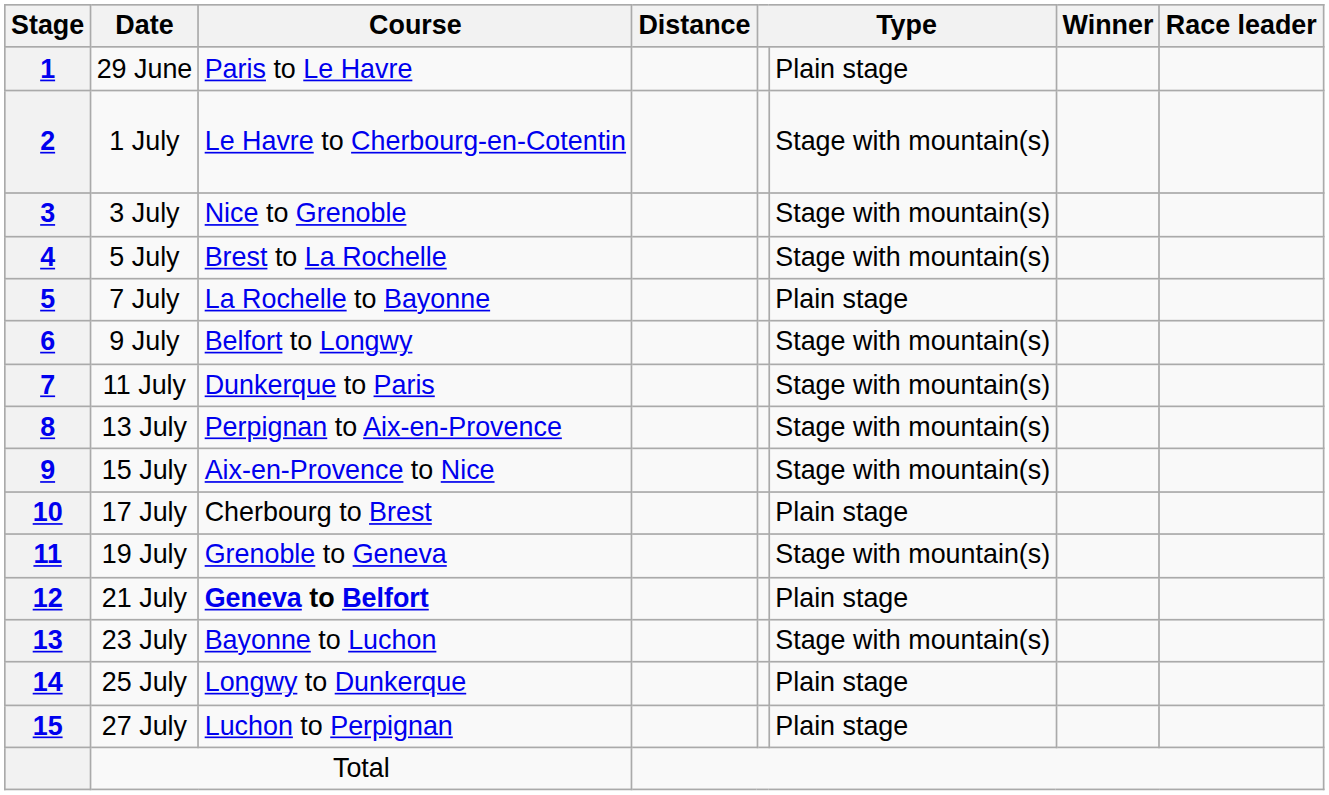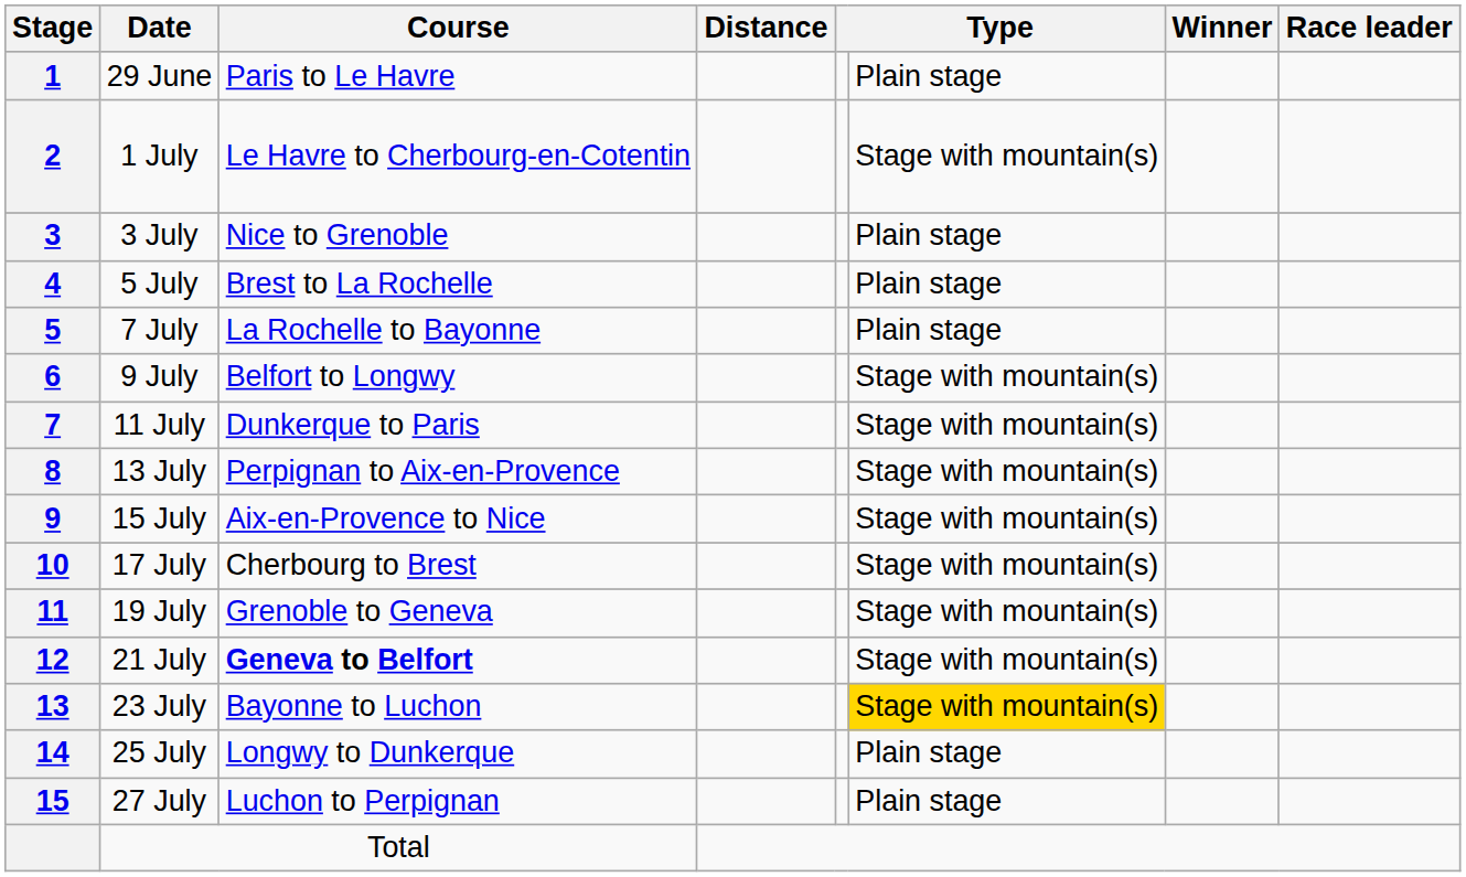 <table class="wikitable">
 <tr>
 <th scope="col">Stage</th>
 <th scope="col">Date</th>
 <th scope="col">Course</th>
 <th scope="col">Distance</th>
 <th scope="col" colspan="2">Type</th>
 <th scope="col">Winner</th>
 <th scope="col">Race leader</th>
 </tr>
 <tr>
 <th scope="row"><a href='#'>1</a></th>
 <td style="text-align:center;">29 June</td>
 <td><a href='#'>Paris</a> to <a href='#'>Le Havre</a></td>
 <td></td>
 <td></td>
 <td>Plain stage</td>
 <td></td>
 <td></td>
 </tr>
 <tr>
 <th scope="row"><a href='#'>2</a></th>
 <td style="text-align:center;">1 July</td>
 <td><a href='#'>Le Havre</a> to <a href='#'>Cherbourg-en-Cotentin</a></td>
 <td></td>
 <td></td>
 <td>Stage with mountain(s)</td>
 <td></td>
 <td><br><br><br></td>
 </tr>
 <tr>
 <th scope="row"><a href='#'>3</a></th>
 <td style="text-align:center;">3 July</td>
 <td><a href='#'>Nice</a> to <a href='#'>Grenoble</a></td>
 <td></td>
 <td></td>
-<td>Stage with mountain(s)</td>
+<td>Plain stage</td>
 <td></td>
 <td></td>
 </tr>
 <tr>
 <th scope="row"><a href='#'>4</a></th>
 <td style="text-align:center;">5 July</td>
 <td><a href='#'>Brest</a> to <a href='#'>La Rochelle</a></td>
 <td></td>
 <td></td>
-<td>Stage with mountain(s)</td>
+<td>Plain stage</td>
 <td></td>
 <td></td>
 </tr>
 <tr>
 <th scope="row"><a href='#'>5</a></th>
 <td style="text-align:center;">7 July</td>
 <td><a href='#'>La Rochelle</a> to <a href='#'>Bayonne</a></td>
 <td></td>
 <td></td>
 <td>Plain stage</td>
 <td></td>
 <td></td>
 </tr>
 <tr>
 <th scope="row"><a href='#'>6</a></th>
 <td style="text-align:center;">9 July</td>
 <td><a href='#'>Belfort</a> to <a href='#'>Longwy</a></td>
 <td></td>
 <td></td>
 <td>Stage with mountain(s)</td>
 <td></td>
 <td></td>
 </tr>
 <tr>
 <th scope="row"><a href='#'>7</a></th>
 <td style="text-align:center;">11 July</td>
 <td><a href='#'>Dunkerque</a> to <a href='#'>Paris</a></td>
 <td></td>
 <td></td>
 <td>Stage with mountain(s)</td>
 <td></td>
 <td></td>
 </tr>
 <tr>
 <th scope="row"><a href='#'>8</a></th>
 <td style="text-align:center;">13 July</td>
 <td><a href='#'>Perpignan</a> to <a href='#'>Aix-en-Provence</a></td>
 <td></td>
 <td></td>
 <td>Stage with mountain(s)</td>
 <td></td>
 <td></td>
 </tr>
 <tr>
 <th scope="row"><a href='#'>9</a></th>
 <td style="text-align:center;">15 July</td>
 <td><a href='#'>Aix-en-Provence</a> to <a href='#'>Nice</a></td>
 <td></td>
 <td></td>
 <td>Stage with mountain(s)</td>
 <td></td>
 <td></td>
 </tr>
 <tr>
 <th scope="row"><a href='#'>10</a></th>
 <td style="text-align:center;">17 July</td>
 <td>Cherbourg to <a href='#'>Brest</a></td>
 <td></td>
 <td></td>
-<td>Plain stage</td>
+<td>Stage with mountain(s)</td>
 <td></td>
 <td></td>
 </tr>
 <tr>
 <th scope="row"><a href='#'>11</a></th>
 <td style="text-align:center;">19 July</td>
 <td><a href='#'>Grenoble</a> to <a href='#'>Geneva</a></td>
 <td></td>
 <td></td>
 <td>Stage with mountain(s)</td>
 <td></td>
 <td></td>
 </tr>
 <tr>
 <th scope="row"><a href='#'>12</a></th>
 <td style="text-align:center;">21 July</td>
 <td><strong><a href='#'>Geneva</a> to <a href='#'>Belfort</a></strong></td>
 <td></td>
 <td></td>
-<td>Plain stage</td>
+<td>Stage with mountain(s)</td>
 <td></td>
 <td></td>
 </tr>
 <tr>
 <th scope="row"><a href='#'>13</a></th>
 <td style="text-align:center;">23 July</td>
 <td><a href='#'>Bayonne</a> to <a href='#'>Luchon</a></td>
 <td></td>
 <td></td>
-<td>Stage with mountain(s)</td>
+<td style="background: gold;">Stage with mountain(s)</td>
 <td></td>
 <td></td>
 </tr>
 <tr>
 <th scope="row"><a href='#'>14</a></th>
 <td style="text-align:center;">25 July</td>
 <td><a href='#'>Longwy</a> to <a href='#'>Dunkerque</a></td>
 <td></td>
 <td></td>
 <td>Plain stage</td>
 <td></td>
 <td></td>
 </tr>
 <tr>
 <th scope="row"><a href='#'>15</a></th>
 <td style="text-align:center;">27 July</td>
 <td><a href='#'>Luchon</a> to <a href='#'>Perpignan</a></td>
 <td></td>
 <td></td>
 <td>Plain stage</td>
 <td></td>
 <td></td>
 </tr>
 <tr>
 <th scope="row"></th>
 <td colspan="2" style="text-align:center">Total</td>
 <td colspan="5" style="text-align:center"></td>
 </tr>
 </table>
